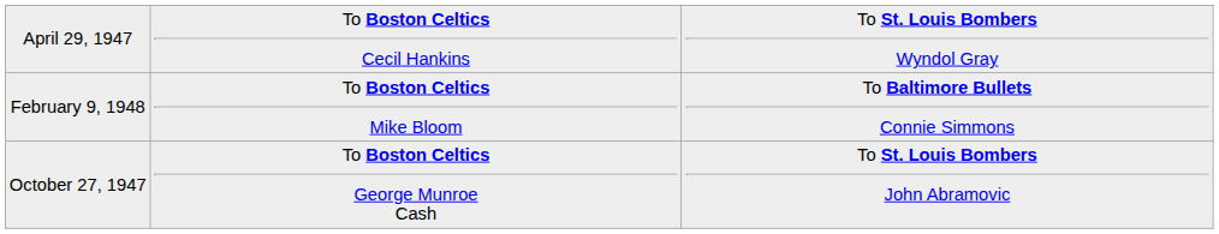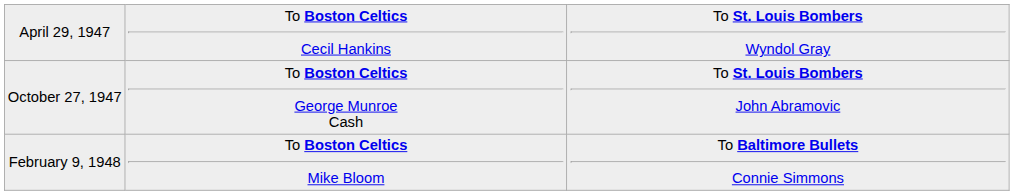 <table class="wikitable sortable sortable" style="text-align: center">
 <tr style="background:#eee;">
 <td style="width:12%">April 29, 1947<br></td>
 <td style="width:44%; vertical-align:top;">To <strong><a href='#'>Boston Celtics</a></strong><hr><a href='#'>Cecil Hankins</a></td>
 <td style="width:44%; vertical-align:top;">To <strong><a href='#'>St. Louis Bombers</a></strong><hr><a href='#'>Wyndol Gray</a></td>
 </tr>
 <tr style="background:#eee;">
+<td style="width:12%">October 27, 1947<br></td>
+<td style="width:44%; vertical-align:top;">To <strong><a href='#'>Boston Celtics</a></strong><hr><a href='#'>George Munroe</a><br>Cash</td>
+<td style="width:44%; vertical-align:top;">To <strong><a href='#'>St. Louis Bombers</a></strong><hr><a href='#'>John Abramovic</a></td>
+</tr>
+<tr style="background:#eee;">
 <td style="width:12%">February 9, 1948<br></td>
 <td style="width:44%; vertical-align:top;">To <strong><a href='#'>Boston Celtics</a></strong><hr><a href='#'>Mike Bloom</a></td>
 <td style="width:44%; vertical-align:top;">To <strong><a href='#'>Baltimore Bullets</a></strong><hr><a href='#'>Connie Simmons</a></td>
 </tr>
-<tr style="background:#eee;">
-<td style="width:12%">October 27, 1947<br></td>
-<td style="width:44%; vertical-align:top;">To <strong><a href='#'>Boston Celtics</a></strong><hr><a href='#'>George Munroe</a><br>Cash</td>
-<td style="width:44%; vertical-align:top;">To <strong><a href='#'>St. Louis Bombers</a></strong><hr><a href='#'>John Abramovic</a></td>
-</tr>
 </table>
